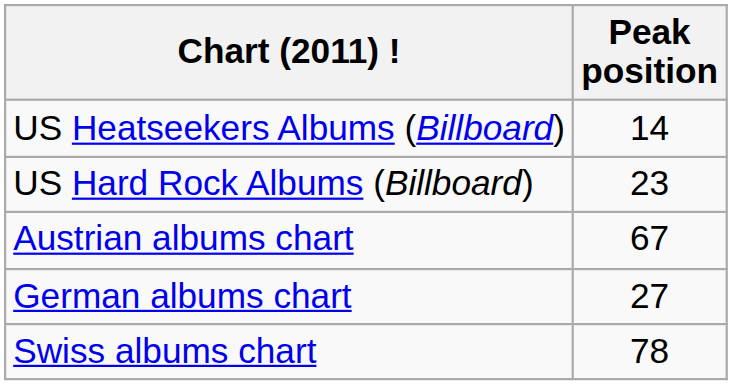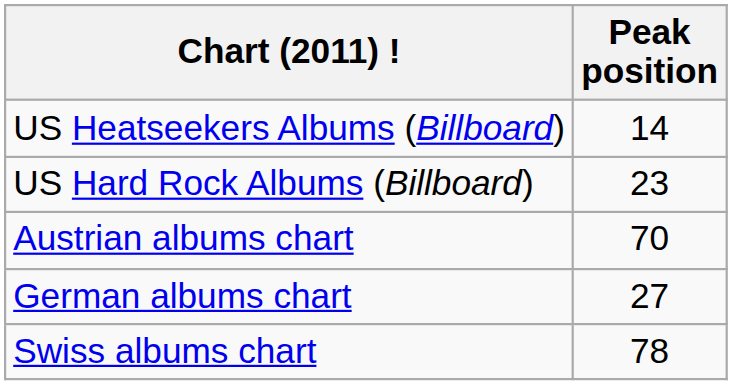 <table class="wikitable">
 <tr>
 <th>Chart (2011) !</th>
 <th>Peak<br>position</th>
 </tr>
 <tr>
 <td>US <a href='#'>Heatseekers Albums</a> (<em><a href='#'>Billboard</a></em>)</td>
 <td align="center">14</td>
 </tr>
 <tr>
 <td>US <a href='#'>Hard Rock Albums</a> (<em>Billboard</em>)</td>
 <td align="center">23</td>
 </tr>
 <tr>
 <td><a href='#'>Austrian albums chart</a></td>
-<td align="center">67</td>
+<td align="center">70</td>
 </tr>
 <tr>
 <td><a href='#'>German albums chart</a></td>
 <td align="center">27</td>
 </tr>
 <tr>
 <td><a href='#'>Swiss albums chart</a></td>
 <td align="center">78</td>
 </tr>
 </table>
